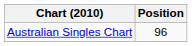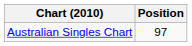 <table class="wikitable sortable">
 <tr>
 <th scope="col">Chart (2010)</th>
 <th scope="col">Position</th>
 </tr>
 <tr>
 <td><a href='#'>Australian Singles Chart</a></td>
-<td style="text-align:center;">96</td>
+<td style="text-align:center;">97</td>
 </tr>
 </table>
